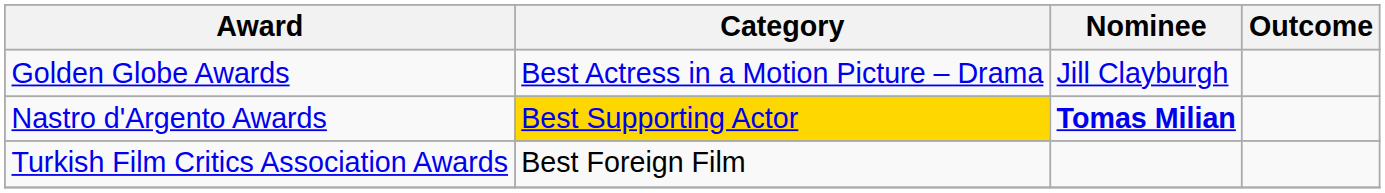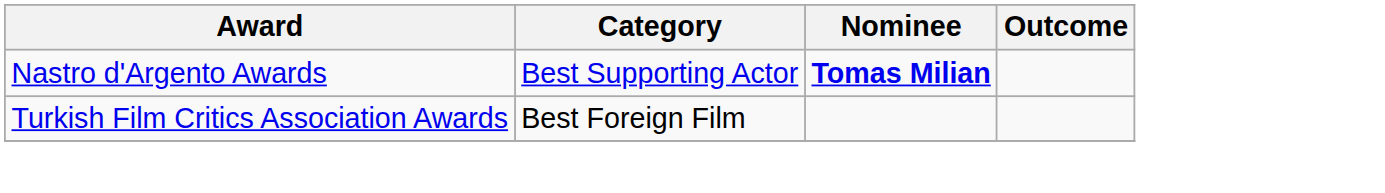 <table class="wikitable">
 <tr>
 <th>Award</th>
 <th>Category</th>
 <th>Nominee</th>
 <th>Outcome</th>
 </tr>
 <tr>
-<td><a href='#'>Golden Globe Awards</a></td>
-<td><a href='#'>Best Actress in a Motion Picture – Drama</a></td>
-<td><a href='#'>Jill Clayburgh</a></td>
-<td></td>
-</tr>
-<tr>
 <td><a href='#'>Nastro d'Argento Awards</a></td>
-<td style="background: gold;"><a href='#'>Best Supporting Actor</a></td>
+<td><a href='#'>Best Supporting Actor</a></td>
 <td><strong><a href='#'>Tomas Milian</a></strong></td>
 <td></td>
 </tr>
 <tr>
 <td><a href='#'>Turkish Film Critics Association Awards</a></td>
 <td>Best Foreign Film</td>
 <td></td>
 <td></td>
 </tr>
 <tr>
 </tr>
 </table>
